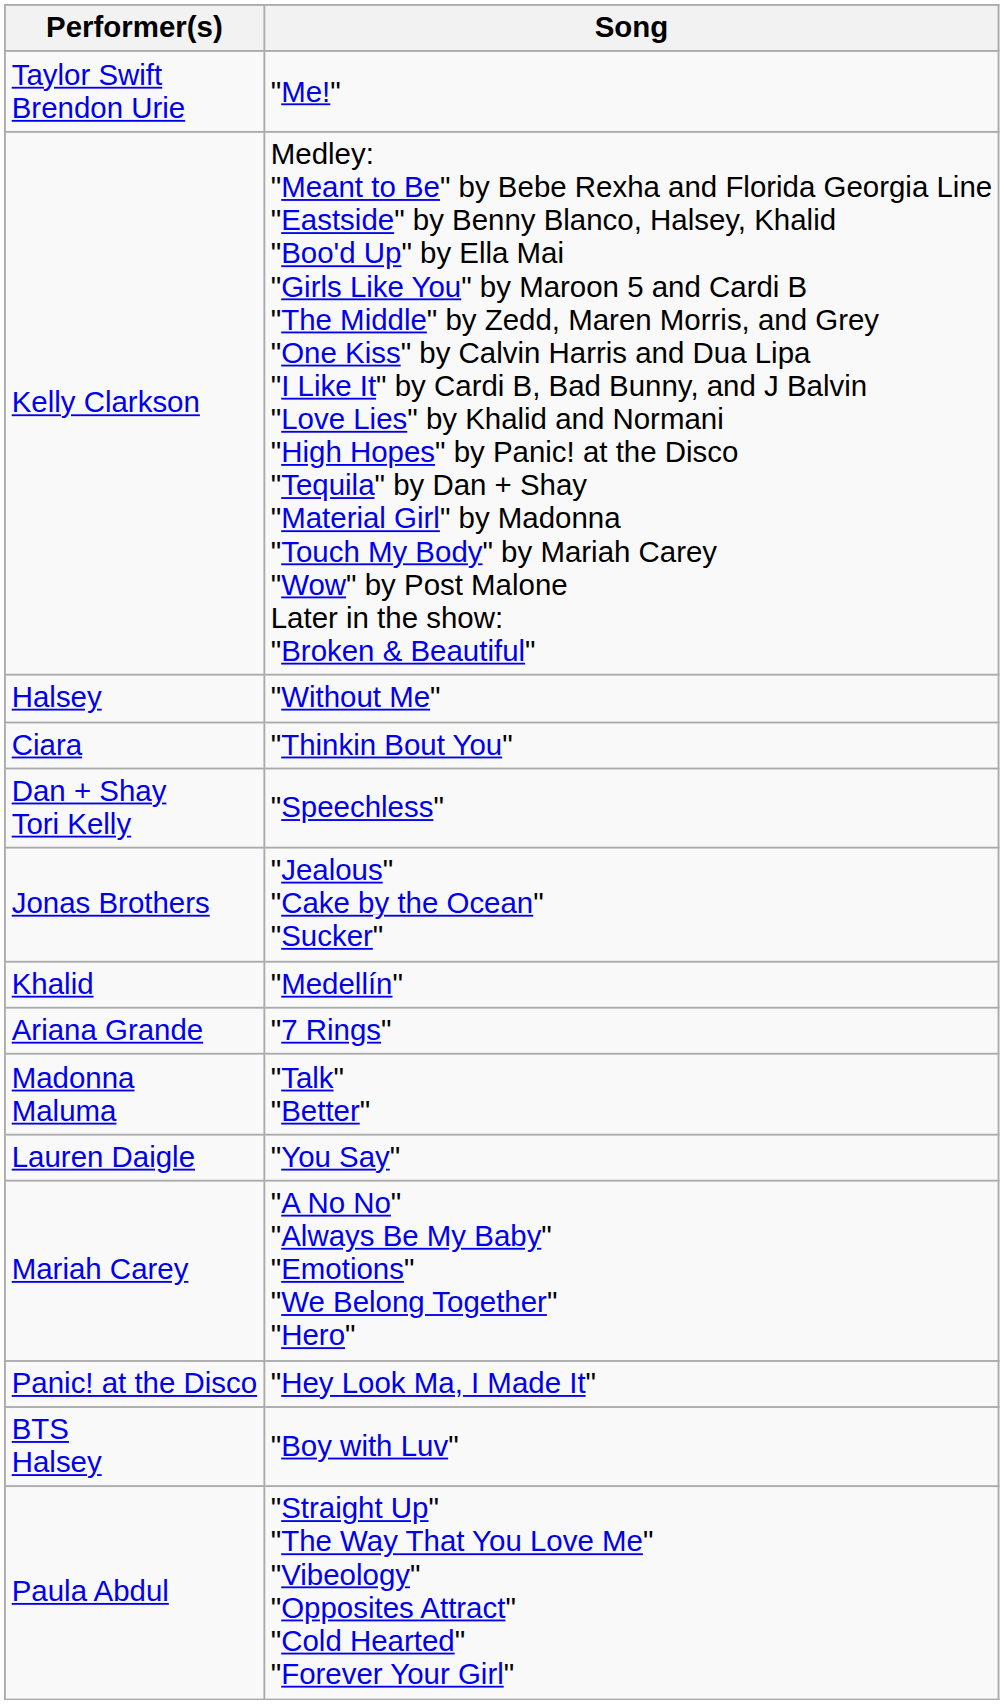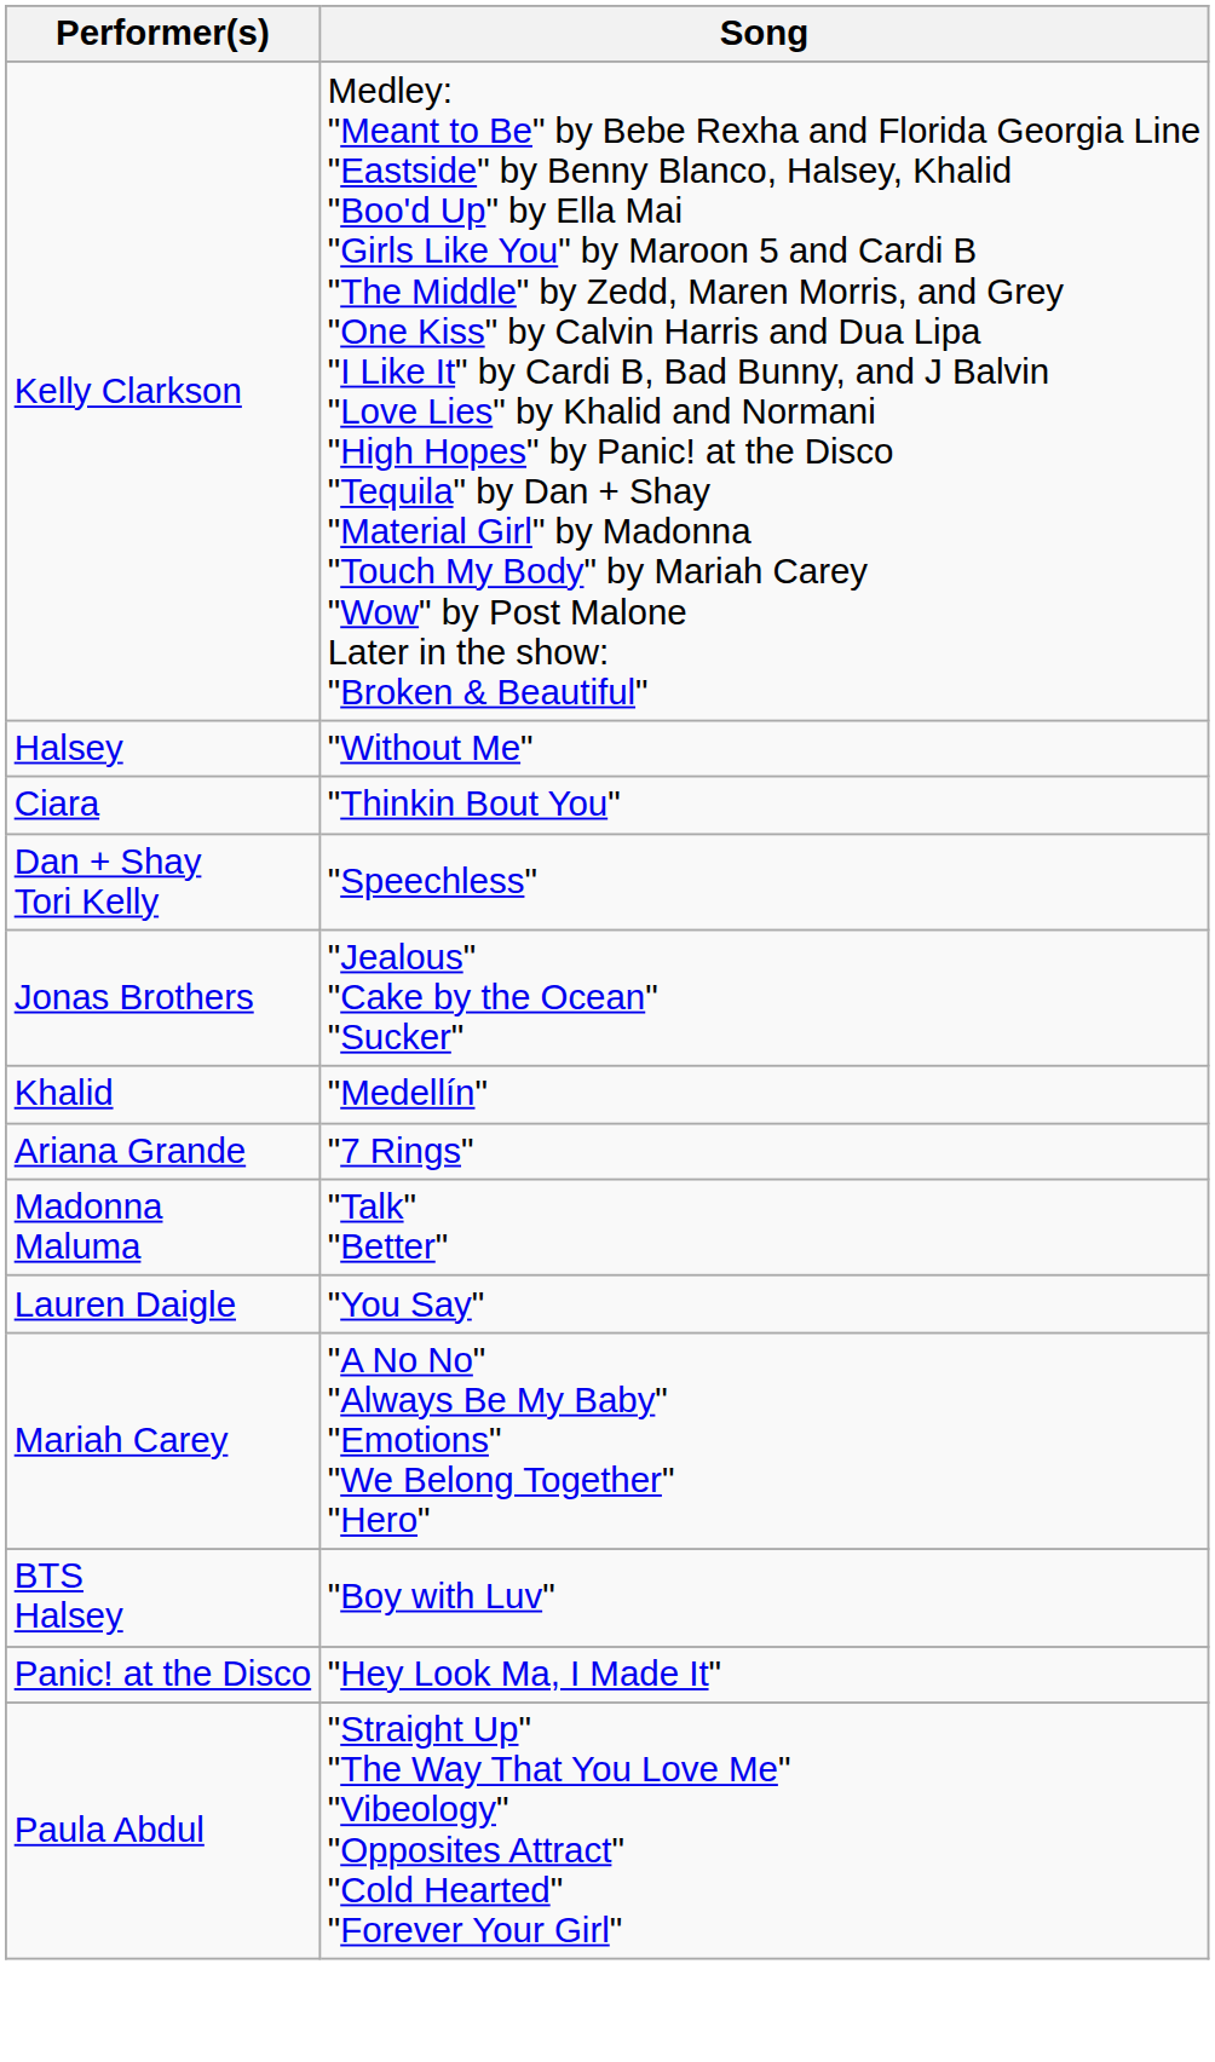 <table class="wikitable">
 <tr>
 <th>Performer(s)</th>
 <th>Song</th>
-</tr>
-<tr>
-<td><a href='#'>Taylor Swift</a><br><a href='#'>Brendon Urie</a></td>
-<td>"<a href='#'>Me!</a>"</td>
 </tr>
 <tr>
 <td><a href='#'>Kelly Clarkson</a></td>
 <td>Medley:<br>"<a href='#'>Meant to Be</a>" by Bebe Rexha and Florida Georgia Line<br>"<a href='#'>Eastside</a>" by Benny Blanco, Halsey, Khalid<br>"<a href='#'>Boo'd Up</a>" by Ella Mai<br>"<a href='#'>Girls Like You</a>" by Maroon 5 and Cardi B<br>"<a href='#'>The Middle</a>" by Zedd, Maren Morris, and Grey <br>"<a href='#'>One Kiss</a>" by Calvin Harris and Dua Lipa <br>"<a href='#'>I Like It</a>" by Cardi B, Bad Bunny, and J Balvin<br>"<a href='#'>Love Lies</a>" by Khalid and Normani <br>"<a href='#'>High Hopes</a>" by Panic! at the Disco <br>"<a href='#'>Tequila</a>" by Dan + Shay <br>"<a href='#'>Material Girl</a>" by Madonna <br>"<a href='#'>Touch My Body</a>" by Mariah Carey<br>"<a href='#'>Wow</a>" by Post Malone<br>Later in the show:<br>"<a href='#'>Broken & Beautiful</a>"</td>
 </tr>
 <tr>
 <td><a href='#'>Halsey</a></td>
 <td>"<a href='#'>Without Me</a>"</td>
 </tr>
 <tr>
 <td><a href='#'>Ciara</a></td>
 <td>"<a href='#'>Thinkin Bout You</a>"</td>
 </tr>
 <tr>
 <td><a href='#'>Dan + Shay</a><br><a href='#'>Tori Kelly</a></td>
 <td>"<a href='#'>Speechless</a>"</td>
 </tr>
 <tr>
 <td><a href='#'>Jonas Brothers</a></td>
 <td>"<a href='#'>Jealous</a>"<br>"<a href='#'>Cake by the Ocean</a>"<br>"<a href='#'>Sucker</a>"</td>
 </tr>
 <tr>
 <td><a href='#'>Khalid</a></td>
 <td>"<a href='#'>Medellín</a>"</td>
 </tr>
 <tr>
 <td><a href='#'>Ariana Grande</a></td>
 <td>"<a href='#'>7 Rings</a>"<br></td>
 </tr>
 <tr>
 <td><a href='#'>Madonna</a><br><a href='#'>Maluma</a></td>
 <td>"<a href='#'>Talk</a>"<br>"<a href='#'>Better</a>"</td>
 </tr>
 <tr>
 <td><a href='#'>Lauren Daigle</a></td>
 <td>"<a href='#'>You Say</a>"</td>
 </tr>
 <tr>
 <td><a href='#'>Mariah Carey</a></td>
 <td>"<a href='#'>A No No</a>"<br>"<a href='#'>Always Be My Baby</a>"<br>"<a href='#'>Emotions</a>"<br>"<a href='#'>We Belong Together</a>"<br>"<a href='#'>Hero</a>"</td>
 </tr>
 <tr>
+<td><a href='#'>BTS</a><br><a href='#'>Halsey</a></td>
+<td>"<a href='#'>Boy with Luv</a>"</td>
+</tr>
+<tr>
 <td><a href='#'>Panic! at the Disco</a></td>
 <td>"<a href='#'>Hey Look Ma, I Made It</a>"</td>
-</tr>
-<tr>
-<td><a href='#'>BTS</a><br><a href='#'>Halsey</a></td>
-<td>"<a href='#'>Boy with Luv</a>"</td>
 </tr>
 <tr>
 <td><a href='#'>Paula Abdul</a></td>
 <td>"<a href='#'>Straight Up</a>"<br>"<a href='#'>The Way That You Love Me</a>"<br>"<a href='#'>Vibeology</a>"<br>"<a href='#'>Opposites Attract</a>"<br>"<a href='#'>Cold Hearted</a>"<br>"<a href='#'>Forever Your Girl</a>"</td>
 </tr>
 </table>
